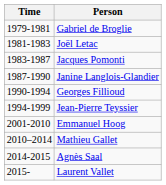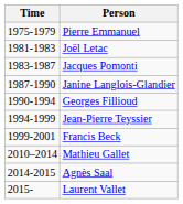 <table class="wikitable">
 <tr>
 <th>Time</th>
 <th>Person</th>
 </tr>
 <tr>
-<td>1979-1981</td>
-<td><a href='#'>Gabriel de Broglie</a></td>
+<td>1975-1979</td>
+<td><a href='#'>Pierre Emmanuel</a></td>
 </tr>
 <tr>
 <td>1981-1983</td>
 <td><a href='#'>Joël Letac</a></td>
 </tr>
 <tr>
 <td>1983-1987</td>
 <td><a href='#'>Jacques Pomonti</a></td>
 </tr>
 <tr>
 <td>1987-1990</td>
 <td><a href='#'>Janine Langlois-Glandier</a></td>
 </tr>
 <tr>
 <td>1990-1994</td>
 <td><a href='#'>Georges Fillioud</a></td>
 </tr>
 <tr>
 <td>1994-1999</td>
 <td><a href='#'>Jean-Pierre Teyssier</a></td>
 </tr>
 <tr>
-<td>2001-2010</td>
-<td><a href='#'>Emmanuel Hoog</a></td>
+<td>1999-2001</td>
+<td><a href='#'>Francis Beck</a></td>
 </tr>
 <tr>
 <td>2010–2014</td>
 <td><a href='#'>Mathieu Gallet</a></td>
 </tr>
 <tr>
 <td>2014-2015</td>
 <td><a href='#'>Agnès Saal</a></td>
 </tr>
 <tr>
 <td>2015-</td>
 <td><a href='#'>Laurent Vallet</a></td>
 </tr>
 </table>
